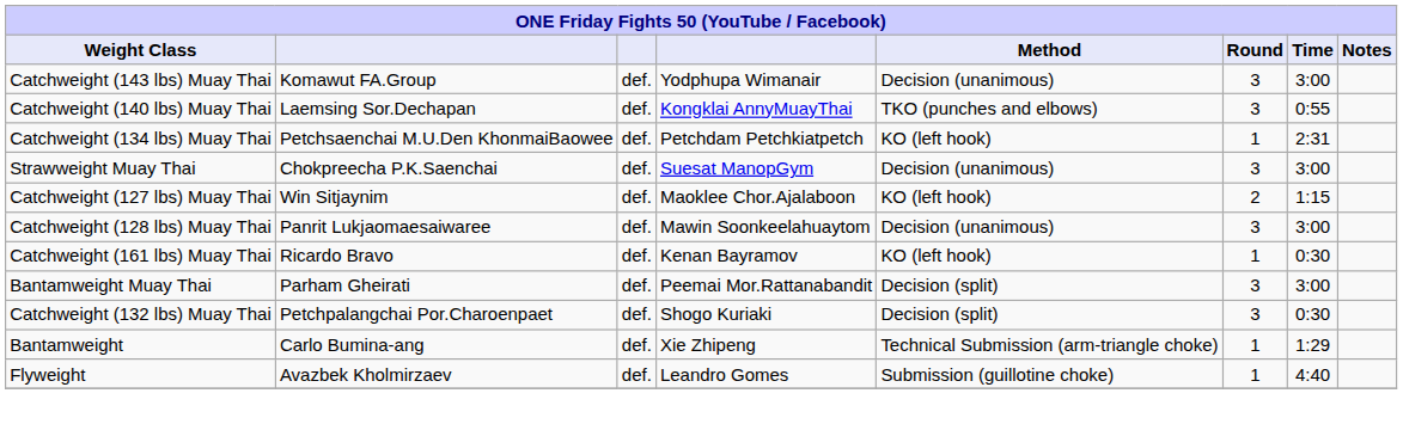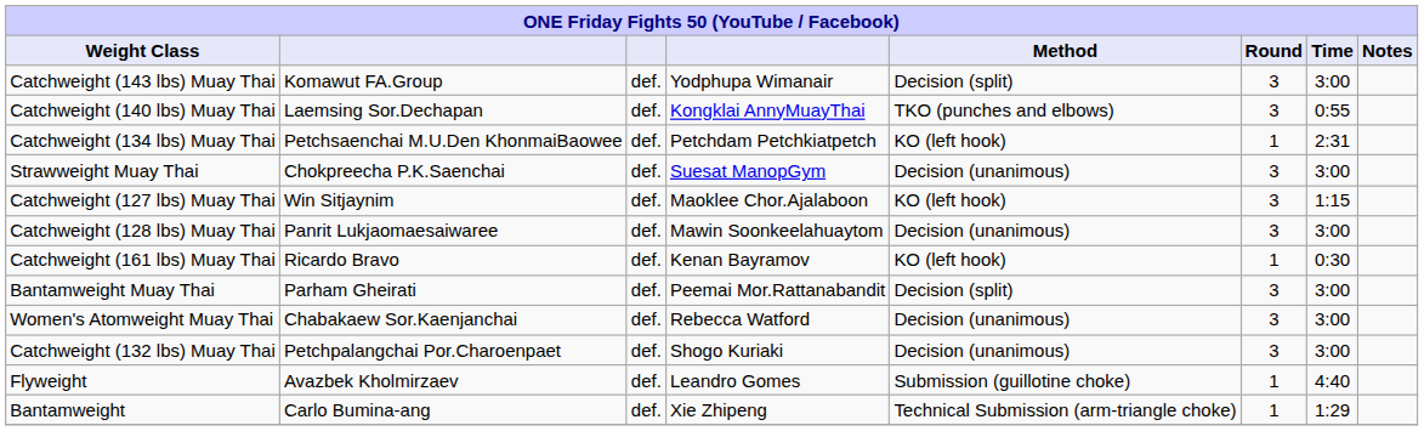 <table class="wikitable" style="font-size: 80%;">
 <tr>
 <th colspan="8" style="background-color: #ccf; color: #000080; text-align: center;"><strong>ONE Friday Fights 50 (YouTube / Facebook)</strong></th>
 </tr>
 <tr>
 <th colspan="1" style="background-color: #E6E8FA; color: #000000; text-align: center;">Weight Class</th>
 <th colspan="1" style="background-color: #E6E8FA; color: #000000; text-align: center;"></th>
 <th colspan="1" style="background-color: #E6E8FA; color: #000000; text-align: center;"></th>
 <th colspan="1" style="background-color: #E6E8FA; color: #000000; text-align: center;"></th>
 <th colspan="1" style="background-color: #E6E8FA; color: #000000; text-align: center;">Method</th>
 <th colspan="1" style="background-color: #E6E8FA; color: #000000; text-align: center;">Round</th>
 <th colspan="1" style="background-color: #E6E8FA; color: #000000; text-align: center;">Time</th>
 <th colspan="1" style="background-color: #E6E8FA; color: #000000; text-align: center;">Notes</th>
 </tr>
 <tr>
 <td>Catchweight (143 lbs) Muay Thai</td>
 <td> Komawut FA.Group</td>
 <td>def.</td>
 <td> Yodphupa Wimanair</td>
-<td>Decision (unanimous)</td>
+<td>Decision (split)</td>
 <td align=center>3</td>
 <td align=center>3:00</td>
 <td></td>
 </tr>
 <tr>
 <td>Catchweight (140 lbs) Muay Thai</td>
 <td> Laemsing Sor.Dechapan</td>
 <td>def.</td>
 <td> <a href='#'>Kongklai AnnyMuayThai</a></td>
 <td>TKO (punches and elbows)</td>
 <td align=center>3</td>
 <td align=center>0:55</td>
 <td></td>
 </tr>
 <tr>
 <td>Catchweight (134 lbs) Muay Thai</td>
 <td> Petchsaenchai M.U.Den KhonmaiBaowee</td>
 <td>def.</td>
 <td> Petchdam Petchkiatpetch</td>
 <td>KO (left hook)</td>
 <td align=center>1</td>
 <td align=center>2:31</td>
 <td></td>
 </tr>
 <tr>
 <td>Strawweight Muay Thai</td>
 <td> Chokpreecha P.K.Saenchai</td>
 <td>def.</td>
 <td> <a href='#'>Suesat ManopGym</a></td>
 <td>Decision (unanimous)</td>
 <td align=center>3</td>
 <td align=center>3:00</td>
 <td></td>
 </tr>
 <tr>
 <td>Catchweight (127 lbs) Muay Thai</td>
 <td> Win Sitjaynim</td>
 <td>def.</td>
 <td> Maoklee Chor.Ajalaboon</td>
 <td>KO (left hook)</td>
-<td align=center>2</td>
+<td align=center>3</td>
 <td align=center>1:15</td>
 <td></td>
 </tr>
 <tr>
 <td>Catchweight (128 lbs) Muay Thai</td>
 <td> Panrit Lukjaomaesaiwaree</td>
 <td>def.</td>
 <td> Mawin Soonkeelahuaytom</td>
 <td>Decision (unanimous)</td>
 <td align=center>3</td>
 <td align=center>3:00</td>
 <td></td>
 </tr>
 <tr>
 <td>Catchweight (161 lbs) Muay Thai</td>
 <td> Ricardo Bravo</td>
 <td>def.</td>
 <td> Kenan Bayramov</td>
 <td>KO (left hook)</td>
 <td align=center>1</td>
 <td align=center>0:30</td>
 <td></td>
 </tr>
 <tr>
 <td>Bantamweight Muay Thai</td>
 <td> Parham Gheirati</td>
 <td>def.</td>
 <td> Peemai Mor.Rattanabandit</td>
 <td>Decision (split)</td>
 <td align=center>3</td>
 <td align=center>3:00</td>
 <td></td>
 </tr>
 <tr>
+<td>Women's Atomweight Muay Thai</td>
+<td> Chabakaew Sor.Kaenjanchai</td>
+<td>def.</td>
+<td> Rebecca Watford</td>
+<td>Decision (unanimous)</td>
+<td align=center>3</td>
+<td align=center>3:00</td>
+<td></td>
+</tr>
+<tr>
 <td>Catchweight (132 lbs) Muay Thai</td>
 <td> Petchpalangchai Por.Charoenpaet</td>
 <td>def.</td>
 <td> Shogo Kuriaki</td>
-<td>Decision (split)</td>
+<td>Decision (unanimous)</td>
 <td align=center>3</td>
-<td align=center>0:30</td>
+<td align=center>3:00</td>
+<td></td>
+</tr>
+<tr>
+<td>Flyweight</td>
+<td> Avazbek Kholmirzaev</td>
+<td>def.</td>
+<td> Leandro Gomes</td>
+<td>Submission (guillotine choke)</td>
+<td align=center>1</td>
+<td align=center>4:40</td>
 <td></td>
 </tr>
 <tr>
 <td>Bantamweight</td>
 <td> Carlo Bumina-ang</td>
 <td>def.</td>
 <td> Xie Zhipeng</td>
 <td>Technical Submission (arm-triangle choke)</td>
 <td align=center>1</td>
 <td align=center>1:29</td>
 <td></td>
 </tr>
 <tr>
-<td>Flyweight</td>
-<td> Avazbek Kholmirzaev</td>
-<td>def.</td>
-<td> Leandro Gomes</td>
-<td>Submission (guillotine choke)</td>
-<td align=center>1</td>
-<td align=center>4:40</td>
-<td></td>
-</tr>
-<tr>
 </tr>
 </table>
